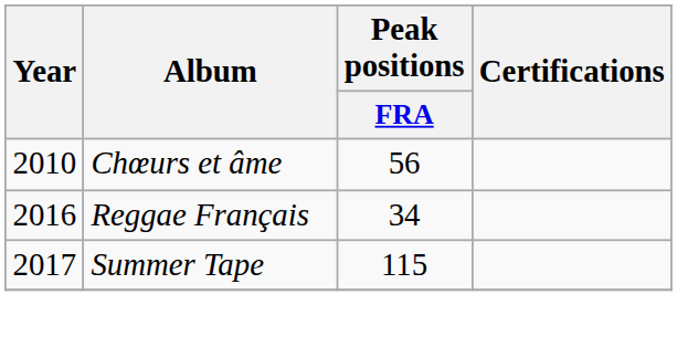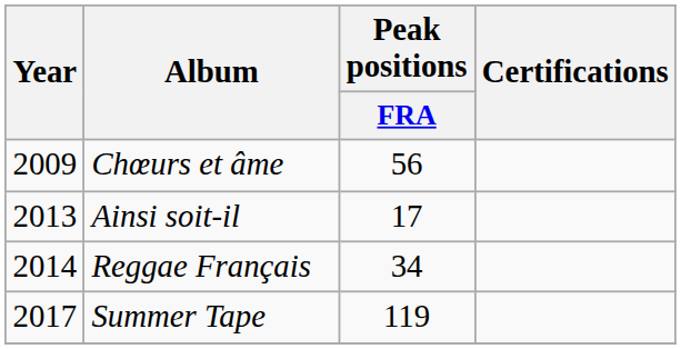 <table class="wikitable">
 <tr>
 <th align="center" rowspan="2" width="10">Year</th>
 <th align="center" rowspan="2" width="120">Album</th>
 <th align="center" colspan="1" width="30">Peak positions</th>
 <th align="center" rowspan="2" width="90">Certifications</th>
 </tr>
 <tr>
 <th scope="col" style="width:3em;font-size:90%;"><a href='#'>FRA</a><br></th>
 </tr>
 <tr>
-<td align="center">2010</td>
+<td align="center">2009</td>
 <td><em>Chœurs et âme</em></td>
 <td align="center">56</td>
 <td align="center"></td>
 </tr>
 <tr>
-<td align="center">2016</td>
+<td align="center">2013</td>
+<td><em>Ainsi soit-il</em></td>
+<td align="center">17</td>
+<td align="center"></td>
+</tr>
+<tr>
+<td align="center">2014</td>
 <td><em>Reggae Français</em></td>
 <td align="center">34</td>
 <td align="center"></td>
 </tr>
 <tr>
 <td align="center">2017</td>
 <td><em>Summer Tape</em></td>
-<td align="center">115<br></td>
+<td align="center">119<br></td>
 <td align="center"></td>
 </tr>
 <tr>
 </tr>
 </table>
